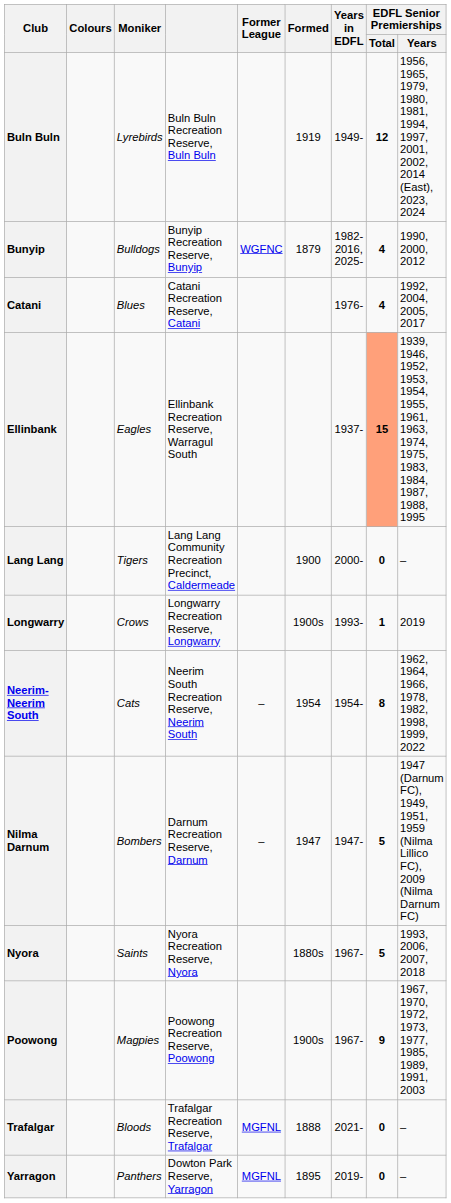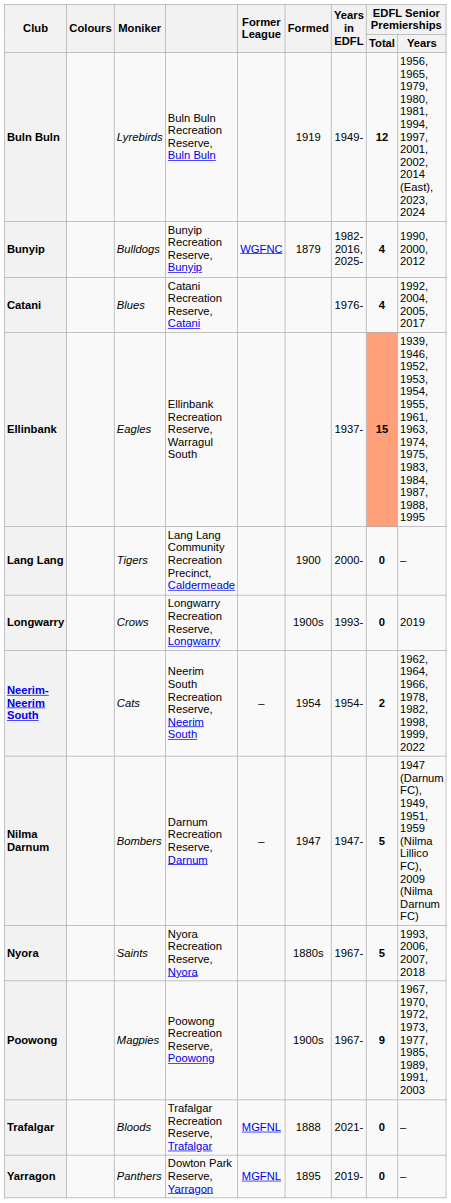 <table class="wikitable sortable" style="width:100%; text-align:center;">
 <tr>
 <th rowspan=2>Club</th>
 <th rowspan=2 class=unsortable>Colours</th>
 <th rowspan=2>Moniker</th>
 <th rowspan=2></th>
 <th rowspan="2">Former League</th>
 <th rowspan="2">Formed</th>
 <th rowspan=2>Years in EDFL</th>
 <th colspan=2>EDFL Senior Premierships</th>
 </tr>
 <tr>
 <th data-sort-type=number>Total</th>
 <th>Years</th>
 </tr>
 <tr>
 <th style="text-align:left">Buln Buln</th>
 <td></td>
 <td align="left"><em>Lyrebirds</em></td>
 <td align="left">Buln Buln Recreation Reserve, <a href='#'>Buln Buln</a></td>
 <td></td>
 <td>1919</td>
 <td>1949-</td>
 <td><strong>12</strong></td>
 <td align="left">1956, 1965, 1979, 1980, 1981, 1994, 1997, 2001, 2002, 2014 (East), 2023, 2024</td>
 </tr>
 <tr>
 <th style="text-align:left">Bunyip</th>
 <td></td>
 <td align="left"><em>Bulldogs</em></td>
 <td align="left">Bunyip Recreation Reserve, <a href='#'>Bunyip</a></td>
 <td><a href='#'>WGFNC</a></td>
 <td>1879</td>
 <td>1982-2016, 2025-</td>
 <td><strong>4</strong></td>
 <td align="left">1990, 2000, 2012</td>
 </tr>
 <tr>
 <th style="text-align:left">Catani</th>
 <td></td>
 <td align="left"><em>Blues</em></td>
 <td align="left">Catani Recreation Reserve, <a href='#'>Catani</a></td>
 <td></td>
 <td></td>
 <td>1976-</td>
 <td><strong>4</strong></td>
 <td align="left">1992, 2004, 2005, 2017</td>
 </tr>
 <tr>
 <th style="text-align:left">Ellinbank</th>
 <td></td>
 <td align="left"><em>Eagles</em></td>
 <td align="left">Ellinbank Recreation Reserve, Warragul South</td>
 <td></td>
 <td></td>
 <td>1937-</td>
 <td style="background: lightsalmon;"><strong>15</strong></td>
 <td align="left">1939, 1946, 1952, 1953, 1954, 1955, 1961, 1963, 1974, 1975, 1983, 1984, 1987, 1988, 1995</td>
 </tr>
 <tr>
 <th style="text-align:left">Lang Lang</th>
 <td></td>
 <td align="left"><em>Tigers</em></td>
 <td align="left">Lang Lang Community Recreation Precinct, <a href='#'>Caldermeade</a></td>
 <td></td>
 <td>1900</td>
 <td>2000-</td>
 <td><strong>0</strong></td>
 <td align="left">–</td>
 </tr>
 <tr>
 <th style="text-align:left">Longwarry</th>
 <td></td>
 <td align="left"><em>Crows</em></td>
 <td align="left">Longwarry Recreation Reserve, <a href='#'>Longwarry</a></td>
 <td></td>
 <td>1900s</td>
 <td>1993-</td>
-<td><strong>1</strong></td>
+<td><strong>0</strong></td>
 <td align="left">2019</td>
 </tr>
 <tr>
 <th style="text-align:left"><a href='#'>Neerim-Neerim South</a></th>
 <td></td>
 <td align="left"><em>Cats</em></td>
 <td align="left">Neerim South Recreation Reserve, <a href='#'>Neerim South</a></td>
 <td>–</td>
 <td>1954</td>
 <td>1954-</td>
-<td><strong>8</strong></td>
+<td><strong>2</strong></td>
 <td align="left">1962, 1964, 1966, 1978, 1982, 1998, 1999, 2022</td>
 </tr>
 <tr>
 <th style="text-align:left">Nilma Darnum</th>
 <td></td>
 <td align="left"><em>Bombers</em></td>
 <td align="left">Darnum Recreation Reserve, <a href='#'>Darnum</a></td>
 <td>–</td>
 <td>1947</td>
 <td>1947-</td>
 <td><strong>5</strong></td>
 <td align="left">1947 (Darnum FC), 1949, 1951, 1959 (Nilma Lillico FC), 2009 (Nilma Darnum FC)</td>
 </tr>
 <tr>
 <th style="text-align:left">Nyora</th>
 <td></td>
 <td align="left"><em>Saints</em></td>
 <td align="left">Nyora Recreation Reserve, <a href='#'>Nyora</a></td>
 <td></td>
 <td>1880s</td>
 <td>1967-</td>
 <td><strong>5</strong></td>
 <td align="left">1993, 2006, 2007, 2018</td>
 </tr>
 <tr>
 <th style="text-align:left">Poowong</th>
 <td></td>
 <td align="left"><em>Magpies</em></td>
 <td align="left">Poowong Recreation Reserve, <a href='#'>Poowong</a></td>
 <td></td>
 <td>1900s</td>
 <td>1967-</td>
 <td><strong>9</strong></td>
 <td align="left">1967, 1970, 1972, 1973, 1977, 1985, 1989, 1991, 2003</td>
 </tr>
 <tr>
 <th style="text-align:left">Trafalgar</th>
 <td></td>
 <td align="left"><em>Bloods</em></td>
 <td align="left">Trafalgar Recreation Reserve, <a href='#'>Trafalgar</a></td>
 <td><a href='#'>MGFNL</a></td>
 <td>1888</td>
 <td>2021-</td>
 <td><strong>0</strong></td>
 <td align="left">–</td>
 </tr>
 <tr>
 <th style="text-align:left">Yarragon</th>
 <td></td>
 <td align="left"><em>Panthers</em></td>
 <td align="left">Dowton Park Reserve, <a href='#'>Yarragon</a></td>
 <td><a href='#'>MGFNL</a></td>
 <td>1895</td>
 <td>2019-</td>
 <td><strong>0</strong></td>
 <td align="left">–</td>
 </tr>
 </table>
